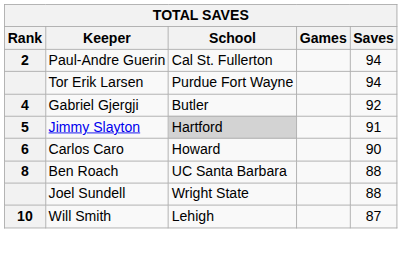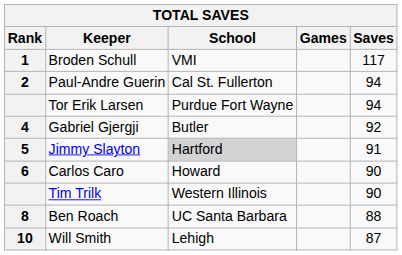 <table class="wikitable">
 <tr>
 <th colspan=5>TOTAL SAVES</th>
 </tr>
 <tr>
 <th>Rank</th>
 <th>Keeper</th>
 <th>School</th>
 <th>Games</th>
 <th>Saves</th>
+</tr>
+<tr>
+<th>1</th>
+<td>Broden Schull</td>
+<td>VMI</td>
+<td style="text-align:center;"></td>
+<td style="text-align:center;">117</td>
 </tr>
 <tr>
 <th>2</th>
 <td>Paul-Andre Guerin</td>
 <td>Cal St. Fullerton</td>
 <td style="text-align:center;"></td>
 <td style="text-align:center;">94</td>
 </tr>
 <tr>
 <th></th>
 <td>Tor Erik Larsen</td>
 <td>Purdue Fort Wayne</td>
 <td style="text-align:center;"></td>
 <td style="text-align:center;">94</td>
 </tr>
 <tr>
 <th>4</th>
 <td>Gabriel Gjergji</td>
 <td>Butler</td>
 <td style="text-align:center;"></td>
 <td style="text-align:center;">92</td>
 </tr>
 <tr>
 <th>5</th>
 <td><a href='#'>Jimmy Slayton</a></td>
 <td style="background: lightgrey;">Hartford</td>
 <td style="text-align:center;"></td>
 <td style="text-align:center;">91</td>
 </tr>
 <tr>
 <th>6</th>
 <td>Carlos Caro</td>
 <td>Howard</td>
 <td style="text-align:center;"></td>
 <td style="text-align:center;">90</td>
 </tr>
 <tr>
+<th></th>
+<td><a href='#'>Tim Trilk</a></td>
+<td>Western Illinois</td>
+<td style="text-align:center;"></td>
+<td style="text-align:center;">90</td>
+</tr>
+<tr>
 <th>8</th>
 <td>Ben Roach</td>
 <td>UC Santa Barbara</td>
-<td style="text-align:center;"></td>
-<td style="text-align:center;">88</td>
-</tr>
-<tr>
-<th></th>
-<td>Joel Sundell</td>
-<td>Wright State</td>
 <td style="text-align:center;"></td>
 <td style="text-align:center;">88</td>
 </tr>
 <tr>
 <th>10</th>
 <td>Will Smith</td>
 <td>Lehigh</td>
 <td style="text-align:center;"></td>
 <td style="text-align:center;">87</td>
 </tr>
 </table>
